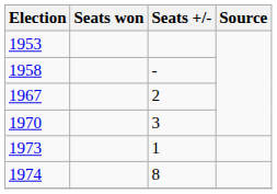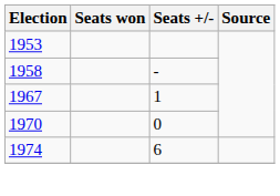 <table class="wikitable sortable">
 <tr>
 <th>Election</th>
 <th>Seats won</th>
 <th>Seats +/-</th>
 <th>Source</th>
 </tr>
 <tr>
 <td><a href='#'>1953</a></td>
 <td></td>
 <td></td>
 <td rowspan=4></td>
 </tr>
 <tr>
 <td><a href='#'>1958</a></td>
 <td></td>
 <td>-</td>
 </tr>
 <tr>
 <td><a href='#'>1967</a></td>
 <td></td>
-<td>2</td>
+<td>1</td>
 </tr>
 <tr>
 <td><a href='#'>1970</a></td>
 <td></td>
-<td>3</td>
-</tr>
-<tr>
-<td><a href='#'>1973</a></td>
-<td></td>
-<td>1</td>
-<td></td>
+<td>0</td>
 </tr>
 <tr>
 <td><a href='#'>1974</a></td>
 <td></td>
-<td>8</td>
+<td>6</td>
 <td></td>
 </tr>
 <tr>
 </tr>
 </table>
